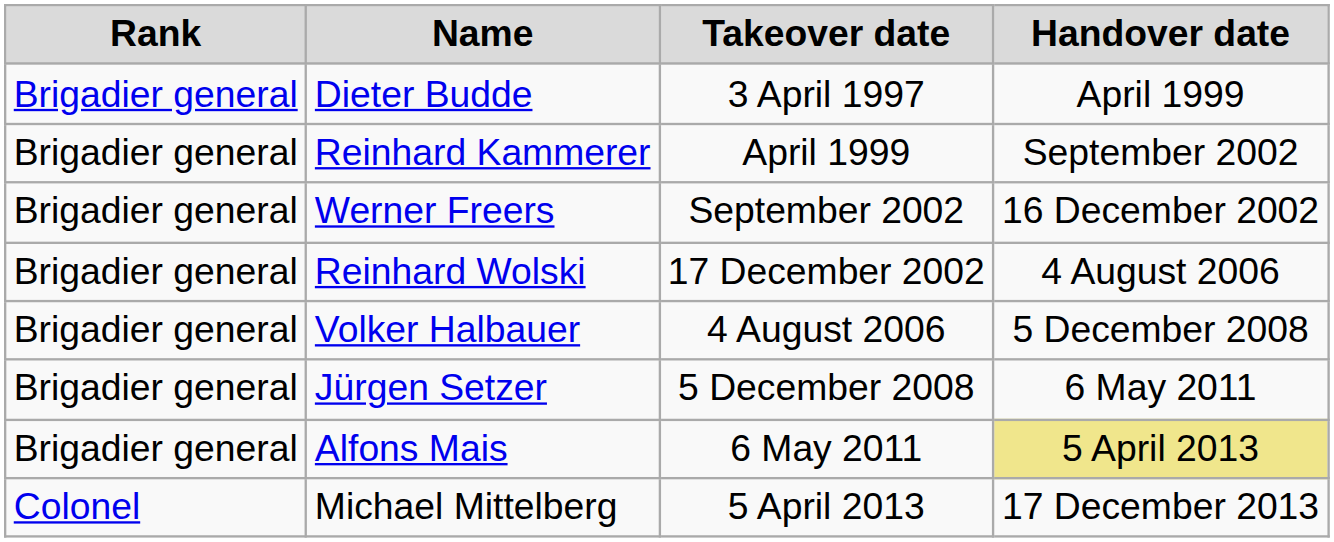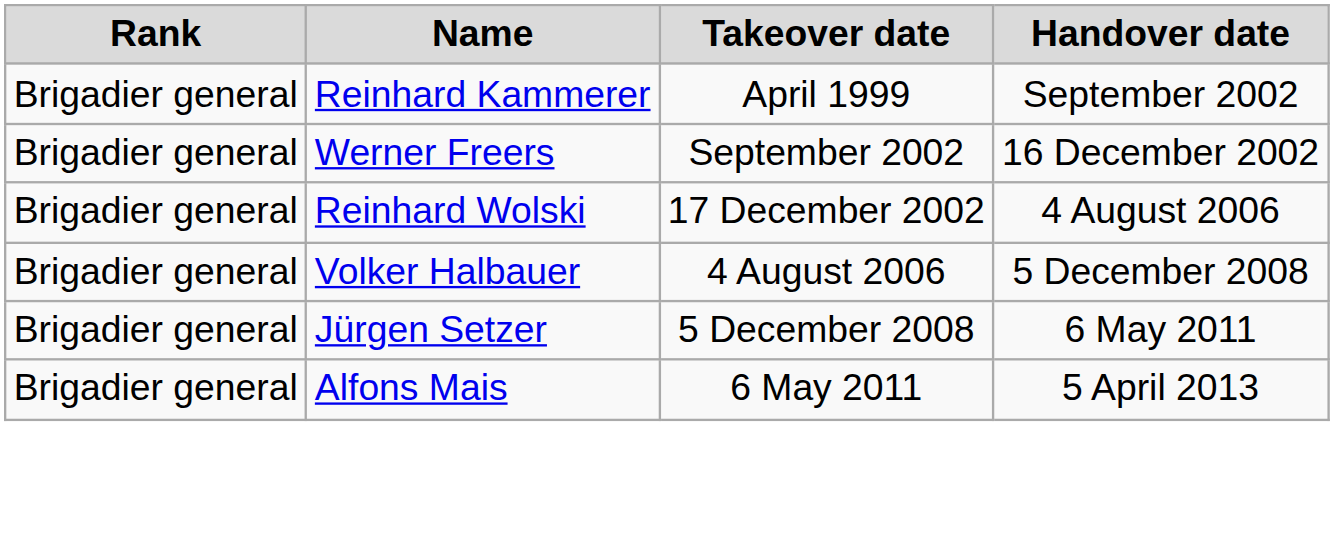 <table |  class="wikitable">
 <tr>
 <th style="background:#dadada">Rank</th>
 <th style="background:#dadada">Name</th>
 <th style="background:#dadada">Takeover date</th>
 <th style="background:#dadada">Handover date</th>
-</tr>
-<tr>
-<td><a href='#'>Brigadier general</a></td>
-<td><a href='#'>Dieter Budde</a></td>
-<td align="center">3 April 1997</td>
-<td align="center">April 1999</td>
 </tr>
 <tr>
 <td>Brigadier general</td>
 <td><a href='#'>Reinhard Kammerer</a></td>
 <td align="center">April 1999</td>
 <td align="center">September 2002</td>
 </tr>
 <tr>
 <td>Brigadier general</td>
 <td><a href='#'>Werner Freers</a></td>
 <td align="center">September 2002</td>
 <td align="center">16 December 2002</td>
 </tr>
 <tr>
 <td>Brigadier general</td>
 <td><a href='#'>Reinhard Wolski</a></td>
 <td align="center">17 December 2002</td>
 <td align="center">4 August 2006</td>
 </tr>
 <tr>
 <td>Brigadier general</td>
 <td><a href='#'>Volker Halbauer</a></td>
 <td align="center">4 August 2006</td>
 <td align="center">5 December 2008</td>
 </tr>
 <tr>
 <td>Brigadier general</td>
 <td><a href='#'>Jürgen Setzer</a></td>
 <td align="center">5 December 2008</td>
 <td align="center">6 May 2011</td>
 </tr>
 <tr>
 <td>Brigadier general</td>
 <td><a href='#'>Alfons Mais</a></td>
 <td align="center">6 May 2011</td>
-<td align="center" style="background: khaki;">5 April 2013</td>
-</tr>
-<tr>
-<td><a href='#'>Colonel</a></td>
-<td>Michael Mittelberg</td>
 <td align="center">5 April 2013</td>
-<td align="center">17 December 2013</td>
 </tr>
 </table>
